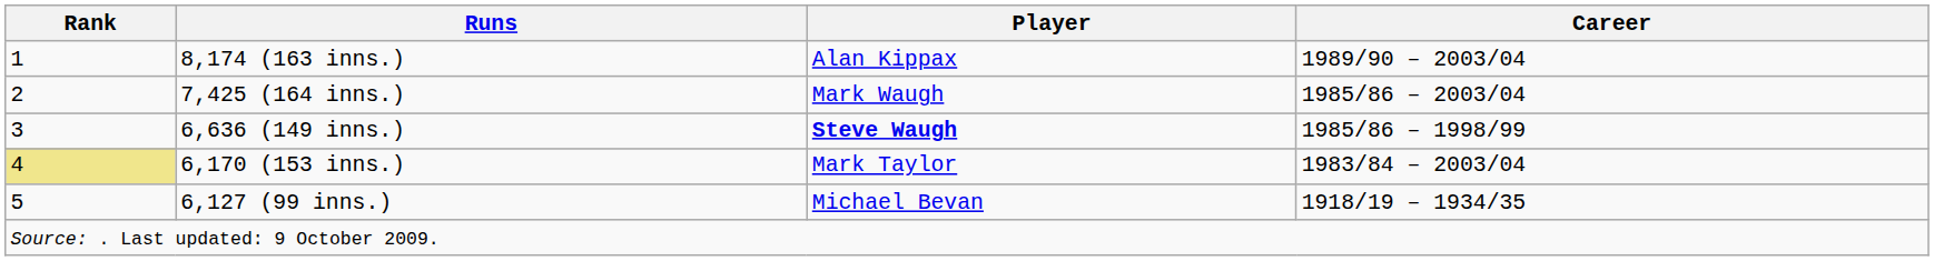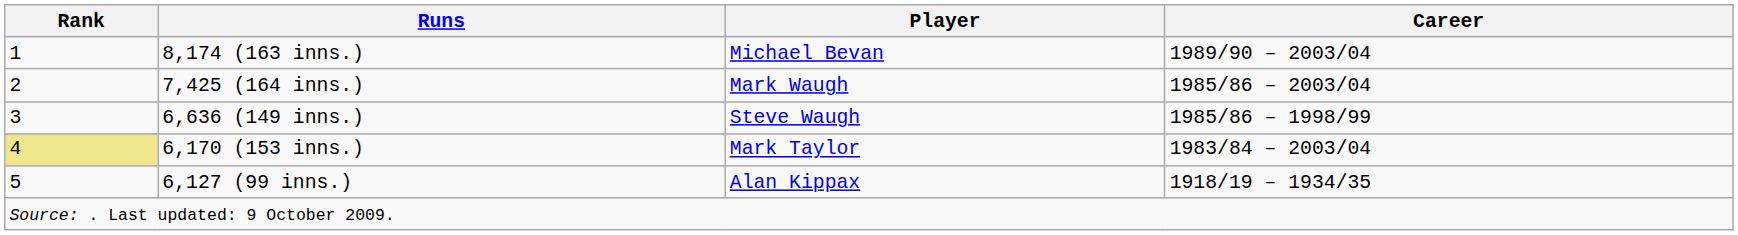 <table class="wikitable" style="width:90%;">
 <tr>
 <th>Rank</th>
 <th><a href='#'>Runs</a></th>
 <th>Player</th>
 <th>Career</th>
 </tr>
 <tr>
 <td>1</td>
 <td>8,174 (163 inns.)</td>
-<td><a href='#'>Alan Kippax</a></td>
+<td><a href='#'>Michael Bevan</a></td>
 <td>1989/90 – 2003/04</td>
 </tr>
 <tr>
 <td>2</td>
 <td>7,425  (164 inns.)</td>
 <td><a href='#'>Mark Waugh</a></td>
 <td>1985/86 – 2003/04</td>
 </tr>
 <tr>
 <td>3</td>
 <td>6,636 (149 inns.)</td>
-<td><strong><a href='#'>Steve Waugh</a></strong></td>
+<td><a href='#'>Steve Waugh</a></td>
 <td>1985/86 – 1998/99</td>
 </tr>
 <tr>
 <td style="background: khaki;">4</td>
 <td>6,170 (153 inns.)</td>
 <td><a href='#'>Mark Taylor</a></td>
 <td>1983/84 – 2003/04</td>
 </tr>
 <tr>
 <td>5</td>
 <td>6,127 (99 inns.)</td>
-<td><a href='#'>Michael Bevan</a></td>
+<td><a href='#'>Alan Kippax</a></td>
 <td>1918/19 – 1934/35</td>
 </tr>
 <tr>
 <td colspan=4><small><em>Source: </em>. Last updated: 9 October 2009.</small></td>
 </tr>
 </table>
